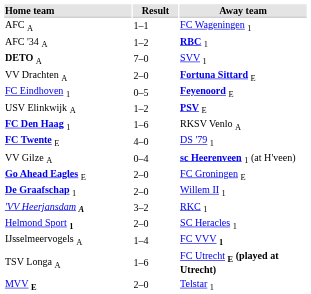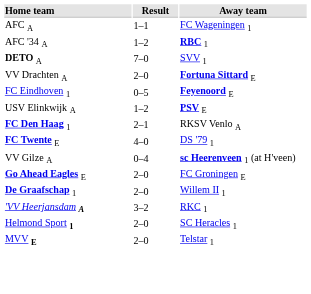 <table>
 <tr bgcolor="#E4E4E4">
 <th style="border-bottom:1px solid #AAAAAA" width="200" align="left">Home team</th>
 <th style="border-bottom:1px solid #AAAAAA" width="70" align="center">Result</th>
 <th style="border-bottom:1px solid #AAAAAA" width="200">Away team</th>
 </tr>
 <tr>
 <td>AFC <sub>A</sub></td>
 <td>1–1</td>
 <td><a href='#'>FC Wageningen</a> <sub>1</sub></td>
 </tr>
 <tr>
 <td>AFC '34 <sub>A</sub></td>
 <td>1–2</td>
 <td><strong><a href='#'>RBC</a></strong> <sub>1</sub></td>
 </tr>
 <tr>
 <td><strong>DETO</strong> <sub>A</sub></td>
 <td>7–0</td>
 <td><a href='#'>SVV</a> <sub>1</sub></td>
 </tr>
 <tr>
 <td>VV Drachten <sub>A</sub></td>
 <td>2–0</td>
 <td><strong><a href='#'>Fortuna Sittard</a></strong> <sub>E</sub></td>
 </tr>
 <tr>
 <td><a href='#'>FC Eindhoven</a> <sub>1</sub></td>
 <td>0–5</td>
 <td><strong><a href='#'>Feyenoord</a></strong> <sub>E</sub></td>
 </tr>
 <tr>
 <td>USV Elinkwijk <sub>A</sub></td>
 <td>1–2</td>
 <td><strong><a href='#'>PSV</a></strong> <sub>E</sub></td>
 </tr>
 <tr>
 <td><strong><a href='#'>FC Den Haag</a></strong> <sub>1</sub></td>
-<td>1–6</td>
+<td>2–1</td>
 <td>RKSV Venlo <sub>A</sub></td>
 </tr>
 <tr>
 <td><strong><a href='#'>FC Twente</a></strong> <sub>E</sub></td>
 <td>4–0</td>
 <td><a href='#'>DS '79</a> <sub>1</sub></td>
 </tr>
 <tr>
 <td>VV Gilze <sub>A</sub></td>
 <td>0–4</td>
 <td><strong><a href='#'>sc Heerenveen</a></strong> <sub>1</sub> (at H'veen)</td>
 </tr>
 <tr>
 <td><strong><a href='#'>Go Ahead Eagles</a></strong> <sub>E</sub></td>
 <td>2–0</td>
 <td><a href='#'>FC Groningen</a> <sub>E</sub></td>
 </tr>
 <tr>
 <td><strong><a href='#'>De Graafschap</a></strong> <sub>1</sub></td>
 <td>2–0</td>
 <td><a href='#'>Willem II</a> <sub>1</sub></td>
 </tr>
 <tr>
 <td><em><a href='#'>'VV Heerjansdam</a><strong> <sub>A</sub></td>
 <td>3–2</td>
 <td><a href='#'>RKC</a> <sub>1</sub></td>
 </tr>
 <tr>
 <td></strong><a href='#'>Helmond Sport</a><strong> <sub>1</sub></td>
 <td>2–0</td>
 <td><a href='#'>SC Heracles</a> <sub>1</sub></td>
 </tr>
 <tr>
-<td>IJsselmeervogels <sub>A</sub></td>
-<td>1–4</td>
-<td></strong><a href='#'>FC VVV</a><strong> <sub>1</sub></td>
-</tr>
-<tr>
-<td>TSV Longa <sub>A</sub></td>
-<td>1–6</td>
-<td></strong><a href='#'>FC Utrecht</a><strong> <sub>E</sub> (played at Utrecht)</td>
-</tr>
-<tr>
 <td></strong><a href='#'>MVV</a><strong> <sub>E</sub></td>
 <td>2–0</td>
 <td><a href='#'>Telstar</a> <sub>1</sub></td>
 </tr>
 </table>
